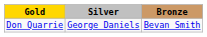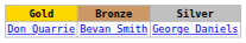 <table class="wikitable">
 <tr>
 <th scope=col style="background-color:gold;">Gold</th>
+<th scope=col style="background-color:#cc9966;">Bronze</th>
 <th scope=col style="background-color:silver;">Silver</th>
-<th scope=col style="background-color:#cc9966;">Bronze</th>
 </tr>
 <tr>
 <td><a href='#'>Don Quarrie</a><br><em></em></td>
+<td><a href='#'>Bevan Smith</a><br><em></em></td>
 <td><a href='#'>George Daniels</a><br><em></em></td>
-<td><a href='#'>Bevan Smith</a><br><em></em></td>
 </tr>
 </table>
